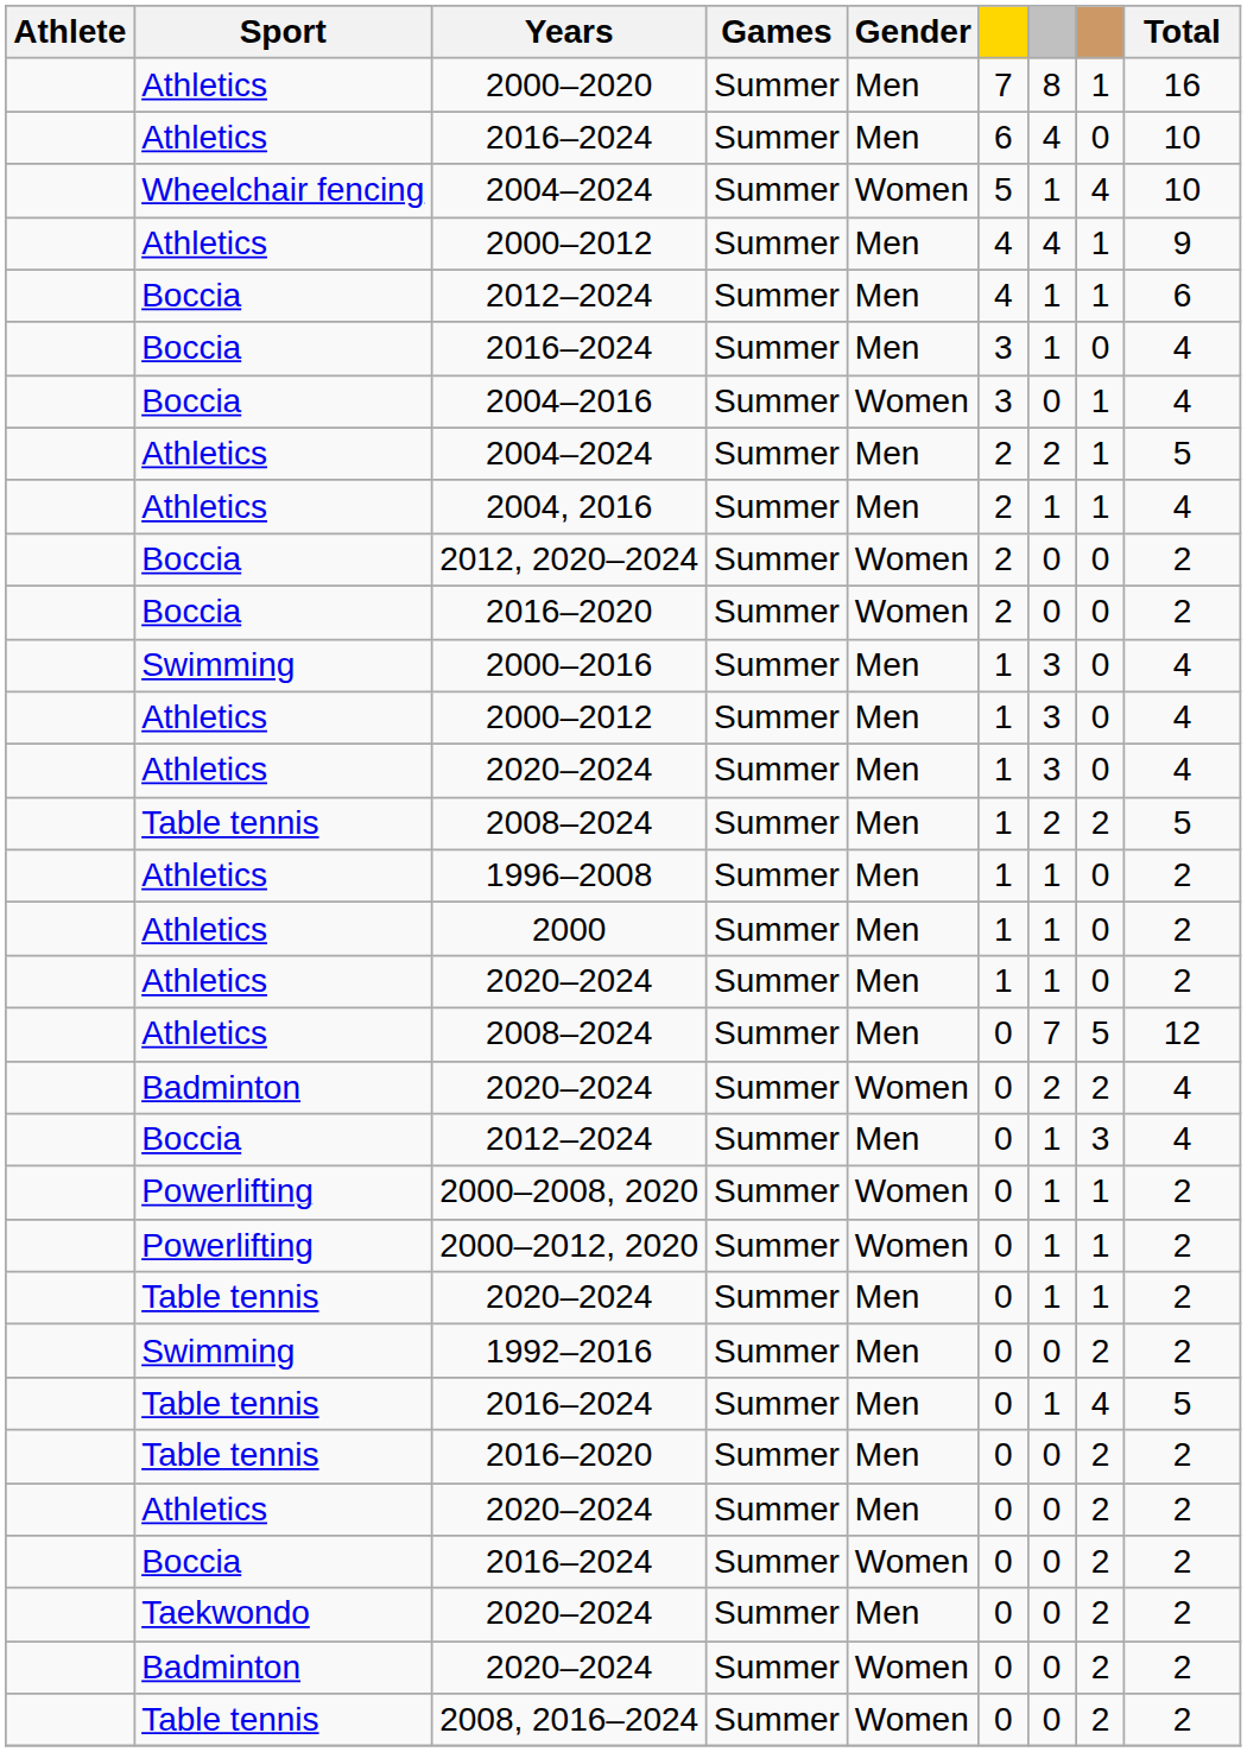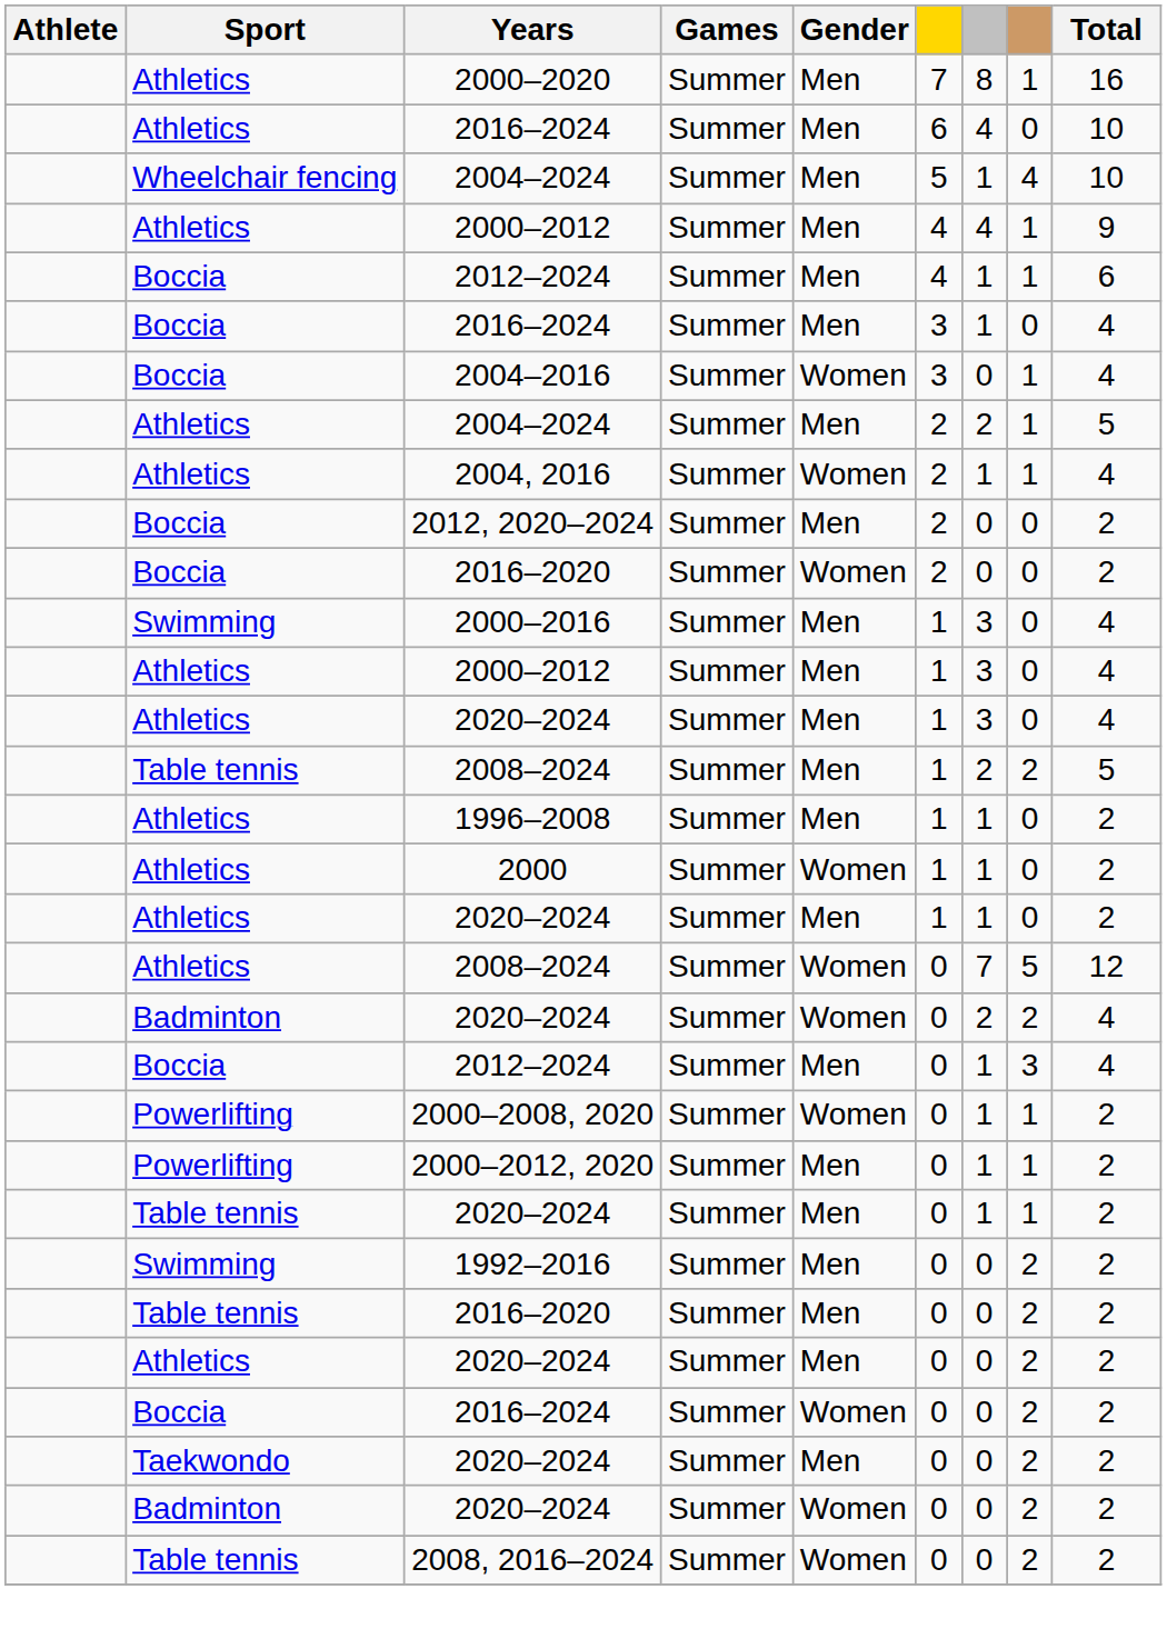 <table class="wikitable sortable">
 <tr>
 <th>Athlete</th>
 <th>Sport</th>
 <th>Years</th>
 <th>Games</th>
 <th>Gender</th>
 <th style="background-color:gold; width:1.0em; font-weight:bold;"></th>
 <th style="background-color:silver; width:1.0em; font-weight:bold;"></th>
 <th style="background-color:#cc9966; width:1.0em; font-weight:bold;"></th>
 <th style="width:3.0em;">Total</th>
 </tr>
 <tr>
 <td></td>
 <td> <a href='#'>Athletics</a></td>
 <td align=center>2000–2020</td>
 <td>Summer</td>
 <td>Men</td>
 <td align=center>7</td>
 <td align=center>8</td>
 <td align=center>1</td>
 <td align=center>16</td>
 </tr>
 <tr>
 <td><strong></strong></td>
 <td> <a href='#'>Athletics</a></td>
 <td align=center>2016–2024</td>
 <td>Summer</td>
 <td>Men</td>
 <td align=center>6</td>
 <td align=center>4</td>
 <td align=center>0</td>
 <td align=center>10</td>
 </tr>
 <tr>
 <td><strong></strong></td>
 <td> <a href='#'>Wheelchair fencing</a></td>
 <td align=center>2004–2024</td>
 <td>Summer</td>
-<td>Women</td>
+<td>Men</td>
 <td align=center>5</td>
 <td align=center>1</td>
 <td align=center>4</td>
 <td align=center>10</td>
 </tr>
 <tr>
 <td></td>
 <td> <a href='#'>Athletics</a></td>
 <td align=center>2000–2012</td>
 <td>Summer</td>
 <td>Men</td>
 <td align=center>4</td>
 <td align=center>4</td>
 <td align=center>1</td>
 <td align=center>9</td>
 </tr>
 <tr>
 <td><strong></strong></td>
 <td> <a href='#'>Boccia</a></td>
 <td align=center>2012–2024</td>
 <td>Summer</td>
 <td>Men</td>
 <td align=center>4</td>
 <td align=center>1</td>
 <td align=center>1</td>
 <td align=center>6</td>
 </tr>
 <tr>
 <td><strong></strong></td>
 <td> <a href='#'>Boccia</a></td>
 <td align=center>2016–2024</td>
 <td>Summer</td>
 <td>Men</td>
 <td align=center>3</td>
 <td align=center>1</td>
 <td align=center>0</td>
 <td align=center>4</td>
 </tr>
 <tr>
 <td></td>
 <td> <a href='#'>Boccia</a></td>
 <td align=center>2004–2016</td>
 <td>Summer</td>
 <td>Women</td>
 <td align=center>3</td>
 <td align=center>0</td>
 <td align=center>1</td>
 <td align=center>4</td>
 </tr>
 <tr>
 <td><strong></strong></td>
 <td> <a href='#'>Athletics</a></td>
 <td align=center>2004–2024</td>
 <td>Summer</td>
 <td>Men</td>
 <td align=center>2</td>
 <td align=center>2</td>
 <td align=center>1</td>
 <td align=center>5</td>
 </tr>
 <tr>
 <td></td>
 <td> <a href='#'>Athletics</a></td>
 <td align=center>2004, 2016</td>
 <td>Summer</td>
-<td>Men</td>
+<td>Women</td>
 <td align=center>2</td>
 <td align=center>1</td>
 <td align=center>1</td>
 <td align=center>4</td>
 </tr>
 <tr>
 <td><strong></strong></td>
 <td> <a href='#'>Boccia</a></td>
 <td align=center>2012, 2020–2024</td>
 <td>Summer</td>
-<td>Women</td>
+<td>Men</td>
 <td align=center>2</td>
 <td align=center>0</td>
 <td align=center>0</td>
 <td align=center>2</td>
 </tr>
 <tr>
 <td></td>
 <td> <a href='#'>Boccia</a></td>
 <td align=center>2016–2020</td>
 <td>Summer</td>
 <td>Women</td>
 <td align=center>2</td>
 <td align=center>0</td>
 <td align=center>0</td>
 <td align=center>2</td>
 </tr>
 <tr>
 <td></td>
 <td> <a href='#'>Swimming</a></td>
 <td align=center>2000–2016</td>
 <td>Summer</td>
 <td>Men</td>
 <td align=center>1</td>
 <td align=center>3</td>
 <td align=center>0</td>
 <td align=center>4</td>
 </tr>
 <tr>
 <td></td>
 <td> <a href='#'>Athletics</a></td>
 <td align=center>2000–2012</td>
 <td>Summer</td>
 <td>Men</td>
 <td align=center>1</td>
 <td align=center>3</td>
 <td align=center>0</td>
 <td align=center>4</td>
 </tr>
 <tr>
 <td><strong></strong></td>
 <td> <a href='#'>Athletics</a></td>
 <td align=center>2020–2024</td>
 <td>Summer</td>
 <td>Men</td>
 <td align=center>1</td>
 <td align=center>3</td>
 <td align=center>0</td>
 <td align=center>4</td>
 </tr>
 <tr>
 <td><strong></strong></td>
 <td> <a href='#'>Table tennis</a></td>
 <td align=center>2008–2024</td>
 <td>Summer</td>
 <td>Men</td>
 <td align=center>1</td>
 <td align=center>2</td>
 <td align=center>2</td>
 <td align=center>5</td>
 </tr>
 <tr>
 <td></td>
 <td> <a href='#'>Athletics</a></td>
 <td align=center>1996–2008</td>
 <td>Summer</td>
 <td>Men</td>
 <td align=center>1</td>
 <td align=center>1</td>
 <td align=center>0</td>
 <td align=center>2</td>
 </tr>
 <tr>
 <td></td>
 <td> <a href='#'>Athletics</a></td>
 <td align=center>2000</td>
 <td>Summer</td>
-<td>Men</td>
+<td>Women</td>
 <td align=center>1</td>
 <td align=center>1</td>
 <td align=center>0</td>
 <td align=center>2</td>
 </tr>
 <tr>
 <td><strong></strong></td>
 <td> <a href='#'>Athletics</a></td>
 <td align=center>2020–2024</td>
 <td>Summer</td>
 <td>Men</td>
 <td align=center>1</td>
 <td align=center>1</td>
 <td align=center>0</td>
 <td align=center>2</td>
 </tr>
 <tr>
 <td></td>
 <td> <a href='#'>Athletics</a></td>
 <td align=center>2008–2024</td>
 <td>Summer</td>
-<td>Men</td>
+<td>Women</td>
 <td align=center>0</td>
 <td align=center>7</td>
 <td align=center>5</td>
 <td align=center>12</td>
 </tr>
 <tr>
 <td><strong></strong></td>
 <td> <a href='#'>Badminton</a></td>
 <td align=center>2020–2024</td>
 <td>Summer</td>
 <td>Women</td>
 <td align=center>0</td>
 <td align=center>2</td>
 <td align=center>2</td>
 <td align=center>4</td>
 </tr>
 <tr>
 <td><strong></strong></td>
 <td> <a href='#'>Boccia</a></td>
 <td align=center>2012–2024</td>
 <td>Summer</td>
 <td>Men</td>
 <td align=center>0</td>
 <td align=center>1</td>
 <td align=center>3</td>
 <td align=center>4</td>
 </tr>
 <tr>
 <td></td>
 <td> <a href='#'>Powerlifting</a></td>
 <td align=center>2000–2008, 2020</td>
 <td>Summer</td>
 <td>Women</td>
 <td align=center>0</td>
 <td align=center>1</td>
 <td align=center>1</td>
 <td align=center>2</td>
 </tr>
 <tr>
 <td></td>
 <td> <a href='#'>Powerlifting</a></td>
 <td align=center>2000–2012, 2020</td>
 <td>Summer</td>
-<td>Women</td>
+<td>Men</td>
 <td align=center>0</td>
 <td align=center>1</td>
 <td align=center>1</td>
 <td align=center>2</td>
 </tr>
 <tr>
 <td><strong></strong></td>
 <td> <a href='#'>Table tennis</a></td>
 <td align=center>2020–2024</td>
 <td>Summer</td>
 <td>Men</td>
 <td align=center>0</td>
 <td align=center>1</td>
 <td align=center>1</td>
 <td align=center>2</td>
 </tr>
 <tr>
 <td></td>
 <td> <a href='#'>Swimming</a></td>
 <td align=center>1992–2016</td>
 <td>Summer</td>
 <td>Men</td>
 <td align=center>0</td>
 <td align=center>0</td>
 <td align=center>2</td>
 <td align=center>2</td>
-</tr>
-<tr>
-<td><strong></strong></td>
-<td> <a href='#'>Table tennis</a></td>
-<td align=center>2016–2024</td>
-<td>Summer</td>
-<td>Men</td>
-<td align=center>0</td>
-<td align=center>1</td>
-<td align=center>4</td>
-<td align=center>5</td>
 </tr>
 <tr>
 <td></td>
 <td> <a href='#'>Table tennis</a></td>
 <td align=center>2016–2020</td>
 <td>Summer</td>
 <td>Men</td>
 <td align=center>0</td>
 <td align=center>0</td>
 <td align=center>2</td>
 <td align=center>2</td>
 </tr>
 <tr>
 <td><strong></strong></td>
 <td> <a href='#'>Athletics</a></td>
 <td align=center>2020–2024</td>
 <td>Summer</td>
 <td>Men</td>
 <td align=center>0</td>
 <td align=center>0</td>
 <td align=center>2</td>
 <td align=center>2</td>
 </tr>
 <tr>
 <td><strong></strong></td>
 <td> <a href='#'>Boccia</a></td>
 <td align=center>2016–2024</td>
 <td>Summer</td>
 <td>Women</td>
 <td align=center>0</td>
 <td align=center>0</td>
 <td align=center>2</td>
 <td align=center>2</td>
 </tr>
 <tr>
 <td><strong></strong></td>
 <td> <a href='#'>Taekwondo</a></td>
 <td align=center>2020–2024</td>
 <td>Summer</td>
 <td>Men</td>
 <td align=center>0</td>
 <td align=center>0</td>
 <td align=center>2</td>
 <td align=center>2</td>
 </tr>
 <tr>
 <td><strong></strong></td>
 <td> <a href='#'>Badminton</a></td>
 <td align=center>2020–2024</td>
 <td>Summer</td>
 <td>Women</td>
 <td align=center>0</td>
 <td align=center>0</td>
 <td align=center>2</td>
 <td align=center>2</td>
 </tr>
 <tr>
 <td><strong></strong></td>
 <td> <a href='#'>Table tennis</a></td>
 <td align=center>2008, 2016–2024</td>
 <td>Summer</td>
 <td>Women</td>
 <td align=center>0</td>
 <td align=center>0</td>
 <td align=center>2</td>
 <td align=center>2</td>
 </tr>
 <tr>
 </tr>
 </table>
